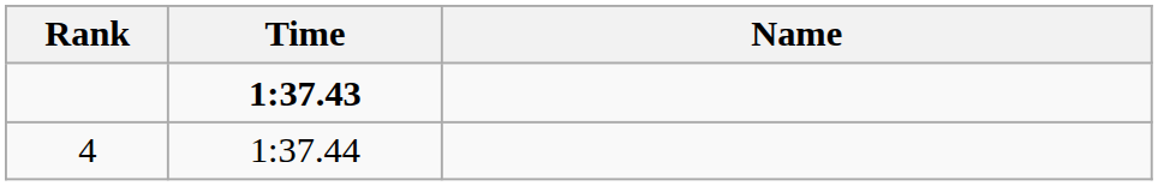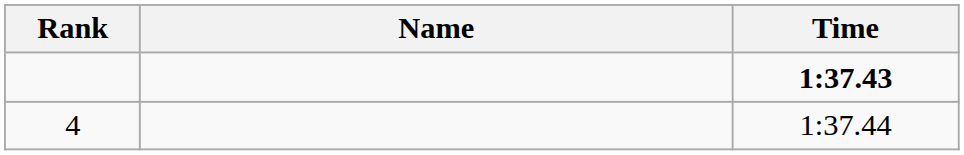 <table class="wikitable" style="text-align:center;">
 <tr>
 <th style="width:4em">Rank</th>
+<th style="width:19em">Name</th>
 <th style="width:7em">Time</th>
-<th style="width:19em">Name</th>
 </tr>
 <tr>
 <td></td>
+<td align=left><strong></strong></td>
 <td><strong>1:37.43</strong></td>
-<td align=left><strong></strong></td>
 </tr>
 <tr>
 <td>4</td>
+<td align=left></td>
 <td>1:37.44</td>
-<td align=left></td>
 </tr>
 </table>
